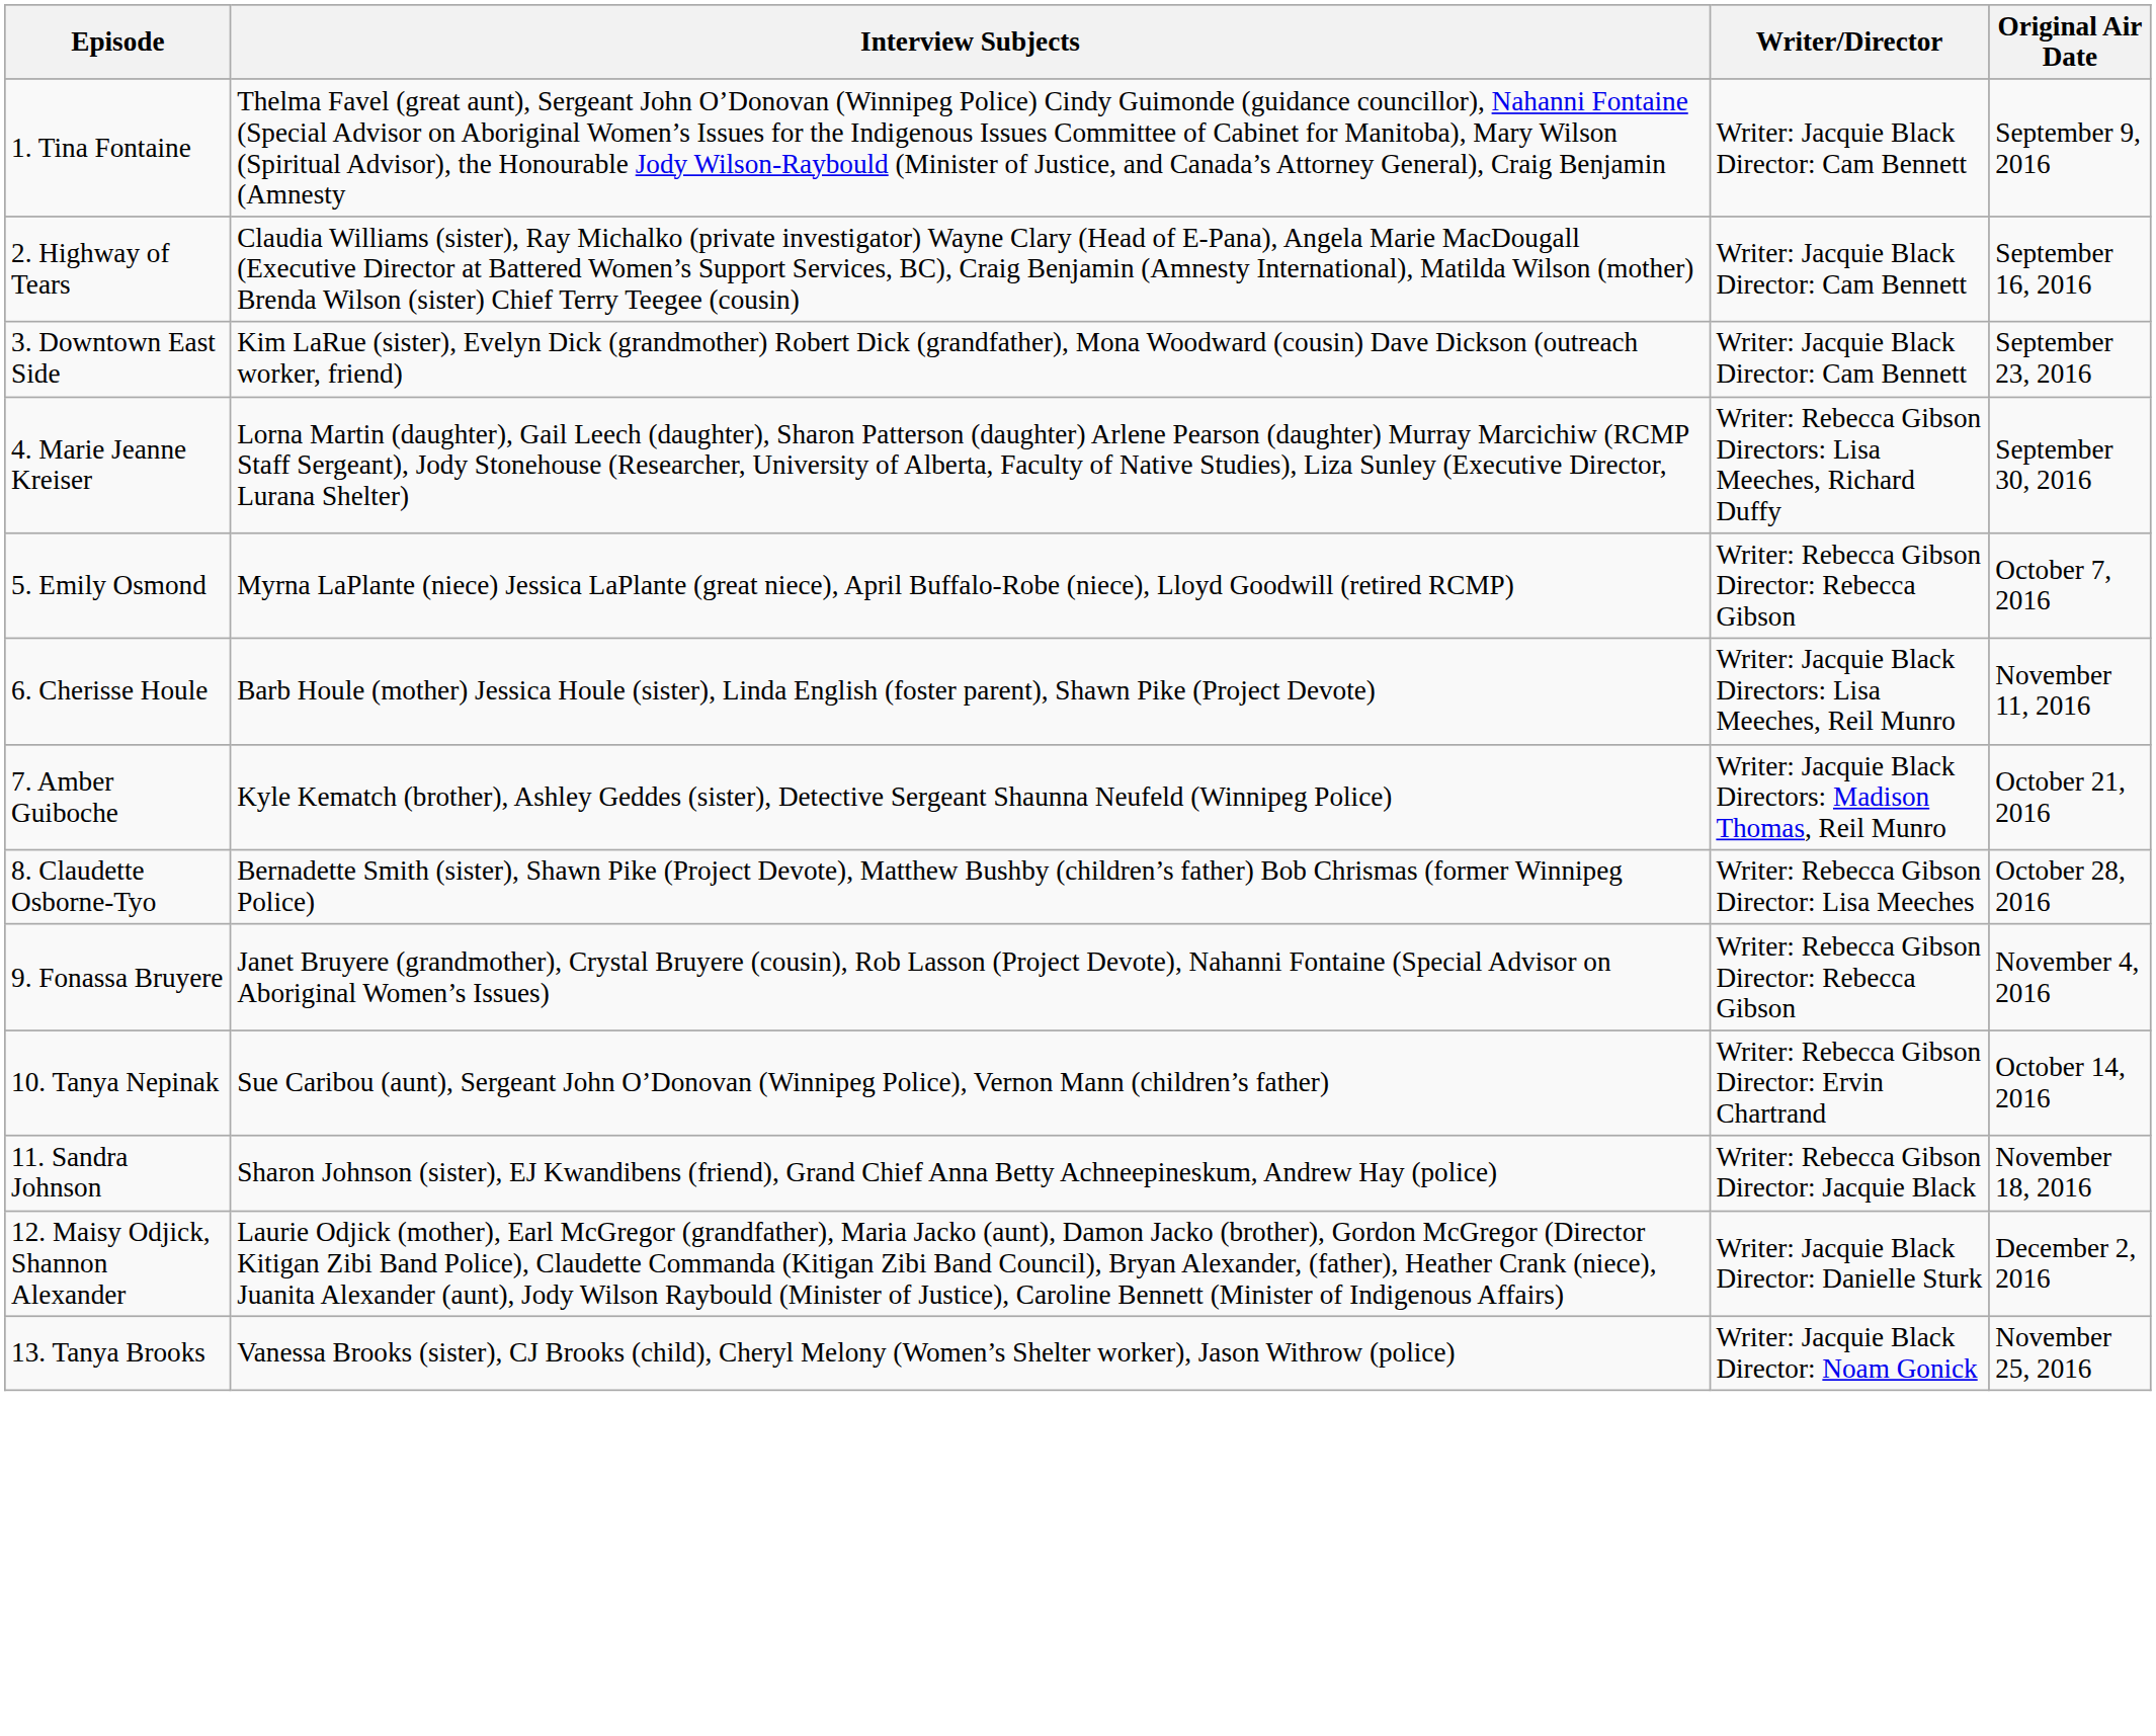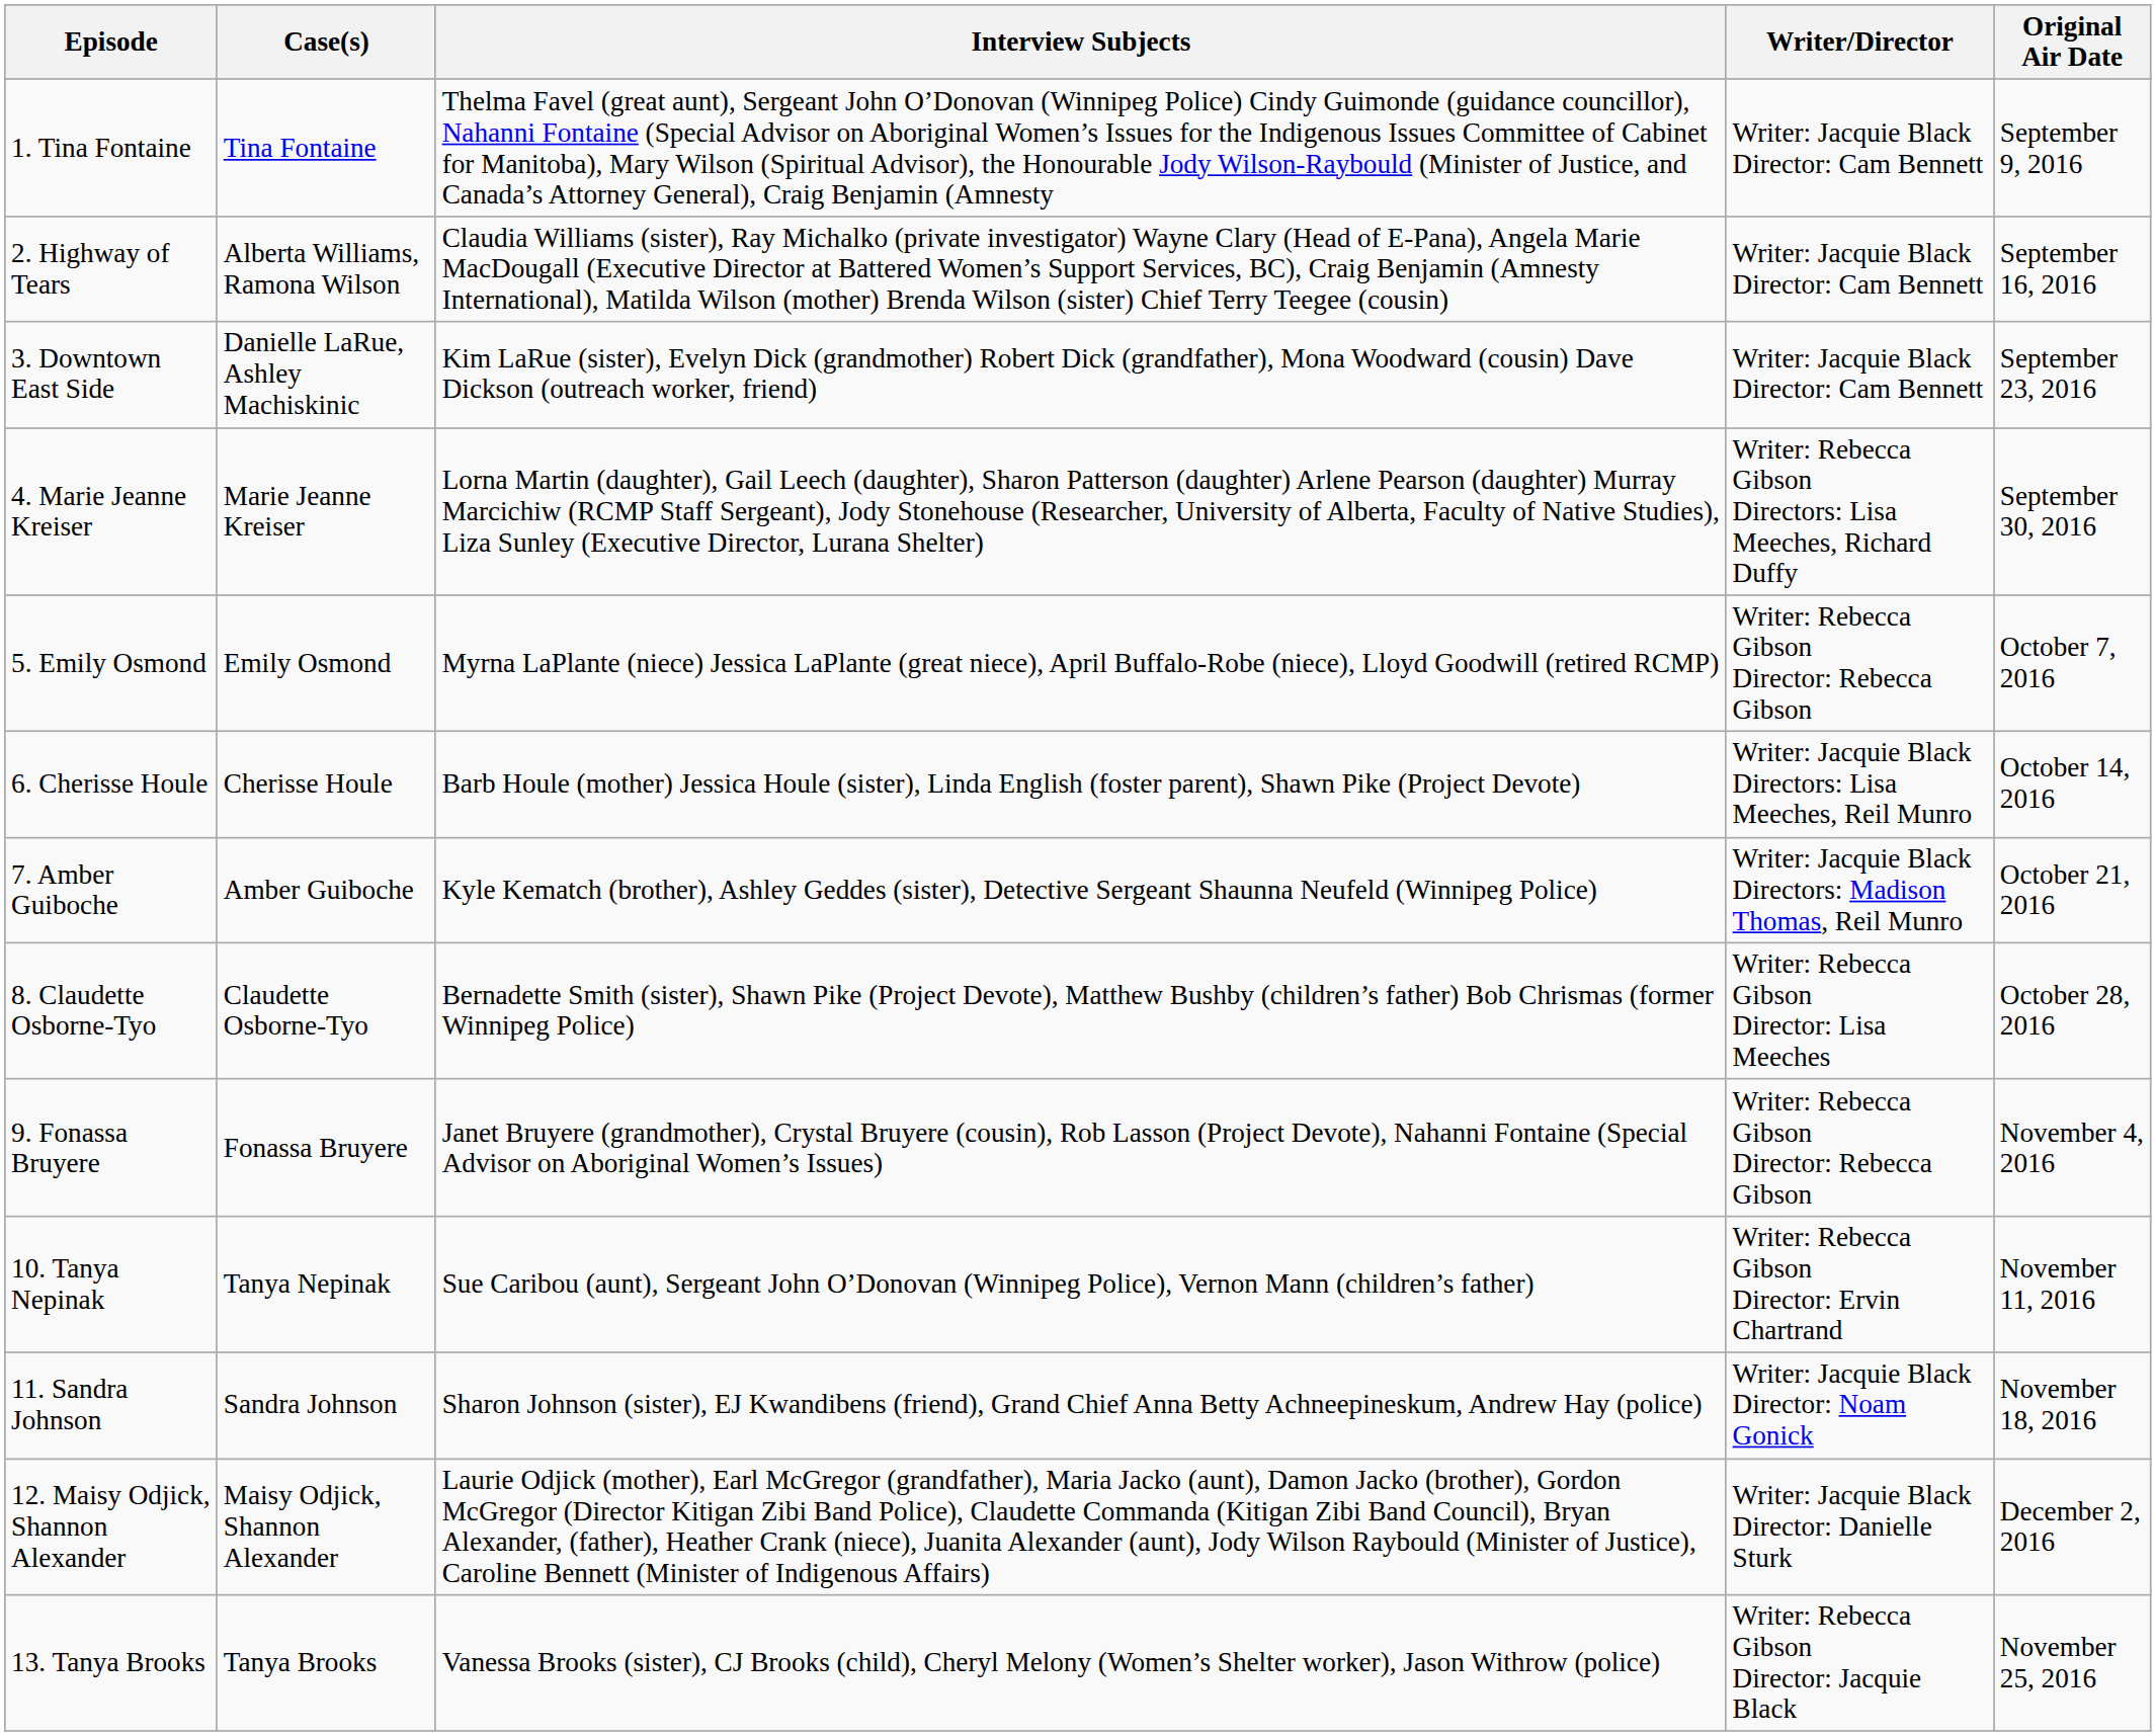 <table class="wikitable">
 <tr>
 <th>Episode</th>
+<th>Case(s)</th>
 <th>Interview Subjects</th>
 <th>Writer/Director</th>
 <th>Original Air Date</th>
 </tr>
 <tr>
 <td>1. Tina Fontaine</td>
+<td><a href='#'>Tina Fontaine</a></td>
 <td>Thelma Favel (great aunt), Sergeant John O’Donovan (Winnipeg Police) Cindy Guimonde (guidance councillor), <a href='#'>Nahanni Fontaine</a> (Special Advisor on Aboriginal Women’s Issues for the Indigenous Issues Committee of Cabinet for Manitoba), Mary Wilson (Spiritual Advisor), the Honourable <a href='#'>Jody Wilson-Raybould</a> (Minister of Justice, and Canada’s Attorney General), Craig Benjamin (Amnesty</td>
 <td>Writer: Jacquie Black<br>Director: Cam Bennett</td>
 <td>September 9, 2016</td>
 </tr>
 <tr>
 <td>2. Highway of Tears</td>
+<td>Alberta Williams, Ramona Wilson</td>
 <td>Claudia Williams (sister), Ray Michalko (private investigator) Wayne Clary (Head of E-Pana), Angela Marie MacDougall (Executive Director at Battered Women’s Support Services, BC), Craig Benjamin (Amnesty International), Matilda Wilson (mother) Brenda Wilson (sister) Chief Terry Teegee (cousin)</td>
 <td>Writer: Jacquie Black<br>Director: Cam Bennett</td>
 <td>September 16, 2016</td>
 </tr>
 <tr>
 <td>3. Downtown East Side</td>
+<td>Danielle LaRue, Ashley Machiskinic</td>
 <td>Kim LaRue (sister), Evelyn Dick (grandmother) Robert Dick (grandfather), Mona Woodward (cousin) Dave Dickson (outreach worker, friend)</td>
 <td>Writer: Jacquie Black<br>Director: Cam Bennett</td>
 <td>September 23, 2016</td>
 </tr>
 <tr>
 <td>4. Marie Jeanne Kreiser</td>
+<td>Marie Jeanne Kreiser</td>
 <td>Lorna Martin (daughter), Gail Leech (daughter), Sharon Patterson (daughter) Arlene Pearson (daughter) Murray Marcichiw (RCMP Staff Sergeant), Jody Stonehouse (Researcher, University of Alberta, Faculty of Native Studies), Liza Sunley (Executive Director, Lurana Shelter)</td>
 <td>Writer: Rebecca Gibson<br>Directors: Lisa Meeches, Richard Duffy</td>
 <td>September 30, 2016</td>
 </tr>
 <tr>
 <td>5. Emily Osmond</td>
+<td>Emily Osmond</td>
 <td>Myrna LaPlante (niece) Jessica LaPlante (great niece), April Buffalo-Robe (niece), Lloyd Goodwill (retired RCMP)</td>
 <td>Writer: Rebecca Gibson<br>Director: Rebecca Gibson</td>
 <td>October 7, 2016</td>
 </tr>
 <tr>
 <td>6. Cherisse Houle</td>
+<td>Cherisse Houle</td>
 <td>Barb Houle (mother) Jessica Houle (sister), Linda English (foster parent), Shawn Pike (Project Devote)</td>
 <td>Writer: Jacquie Black<br>Directors: Lisa Meeches, Reil Munro</td>
-<td>November 11, 2016</td>
+<td>October 14, 2016</td>
 </tr>
 <tr>
 <td>7. Amber Guiboche</td>
+<td>Amber Guiboche</td>
 <td>Kyle Kematch (brother), Ashley Geddes (sister), Detective Sergeant Shaunna Neufeld (Winnipeg Police)</td>
 <td>Writer: Jacquie Black<br>Directors: <a href='#'>Madison Thomas</a>, Reil Munro</td>
 <td>October 21, 2016</td>
 </tr>
 <tr>
 <td>8. Claudette Osborne-Tyo</td>
+<td>Claudette Osborne-Tyo</td>
 <td>Bernadette Smith (sister), Shawn Pike (Project Devote), Matthew Bushby (children’s father) Bob Chrismas (former Winnipeg Police)</td>
 <td>Writer: Rebecca Gibson<br>Director: Lisa Meeches</td>
 <td>October 28, 2016</td>
 </tr>
 <tr>
 <td>9. Fonassa Bruyere</td>
+<td>Fonassa Bruyere</td>
 <td>Janet Bruyere (grandmother), Crystal Bruyere (cousin), Rob Lasson (Project Devote), Nahanni Fontaine (Special Advisor on Aboriginal Women’s Issues)</td>
 <td>Writer: Rebecca Gibson<br>Director: Rebecca Gibson</td>
 <td>November 4, 2016</td>
 </tr>
 <tr>
 <td>10. Tanya Nepinak</td>
+<td>Tanya Nepinak</td>
 <td>Sue Caribou (aunt), Sergeant John O’Donovan (Winnipeg Police), Vernon Mann (children’s father)</td>
 <td>Writer: Rebecca Gibson<br>Director: Ervin Chartrand</td>
-<td>October 14, 2016</td>
+<td>November 11, 2016</td>
 </tr>
 <tr>
 <td>11. Sandra Johnson</td>
+<td>Sandra Johnson</td>
 <td>Sharon Johnson (sister), EJ Kwandibens (friend), Grand Chief Anna Betty Achneepineskum, Andrew Hay (police)</td>
-<td>Writer: Rebecca Gibson<br>Director: Jacquie Black</td>
+<td>Writer: Jacquie Black<br>Director: <a href='#'>Noam Gonick</a></td>
 <td>November 18, 2016</td>
 </tr>
 <tr>
 <td>12. Maisy Odjick, Shannon Alexander</td>
+<td>Maisy Odjick, Shannon Alexander</td>
 <td>Laurie Odjick (mother), Earl McGregor (grandfather), Maria Jacko (aunt), Damon Jacko (brother), Gordon McGregor (Director Kitigan Zibi Band Police), Claudette Commanda (Kitigan Zibi Band Council), Bryan Alexander, (father), Heather Crank (niece), Juanita Alexander (aunt), Jody Wilson Raybould (Minister of Justice), Caroline Bennett (Minister of Indigenous Affairs)</td>
 <td>Writer: Jacquie Black<br>Director: Danielle Sturk</td>
 <td>December 2, 2016</td>
 </tr>
 <tr>
 <td>13. Tanya Brooks</td>
+<td>Tanya Brooks</td>
 <td>Vanessa Brooks (sister), CJ Brooks (child), Cheryl Melony (Women’s Shelter worker), Jason Withrow (police)</td>
-<td>Writer: Jacquie Black<br>Director: <a href='#'>Noam Gonick</a></td>
+<td>Writer: Rebecca Gibson<br>Director: Jacquie Black</td>
 <td>November 25, 2016</td>
 </tr>
 </table>
